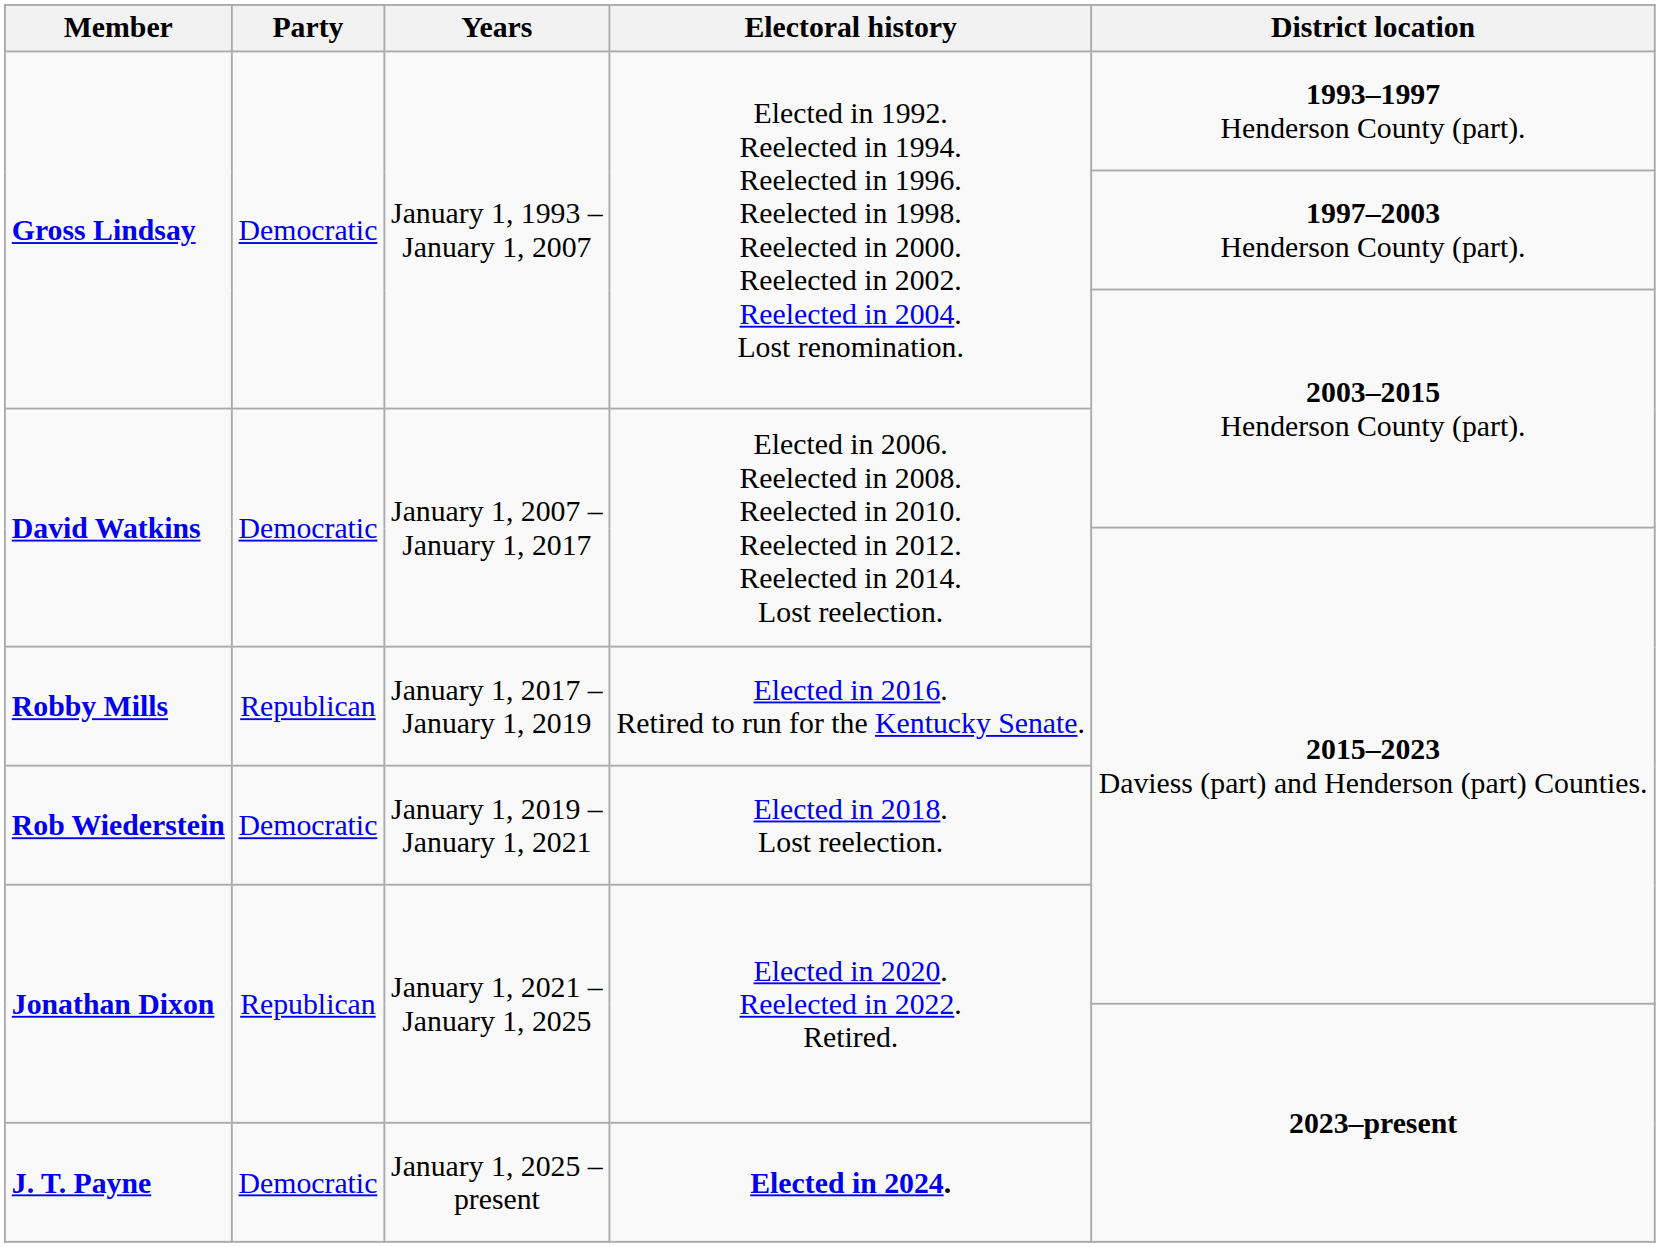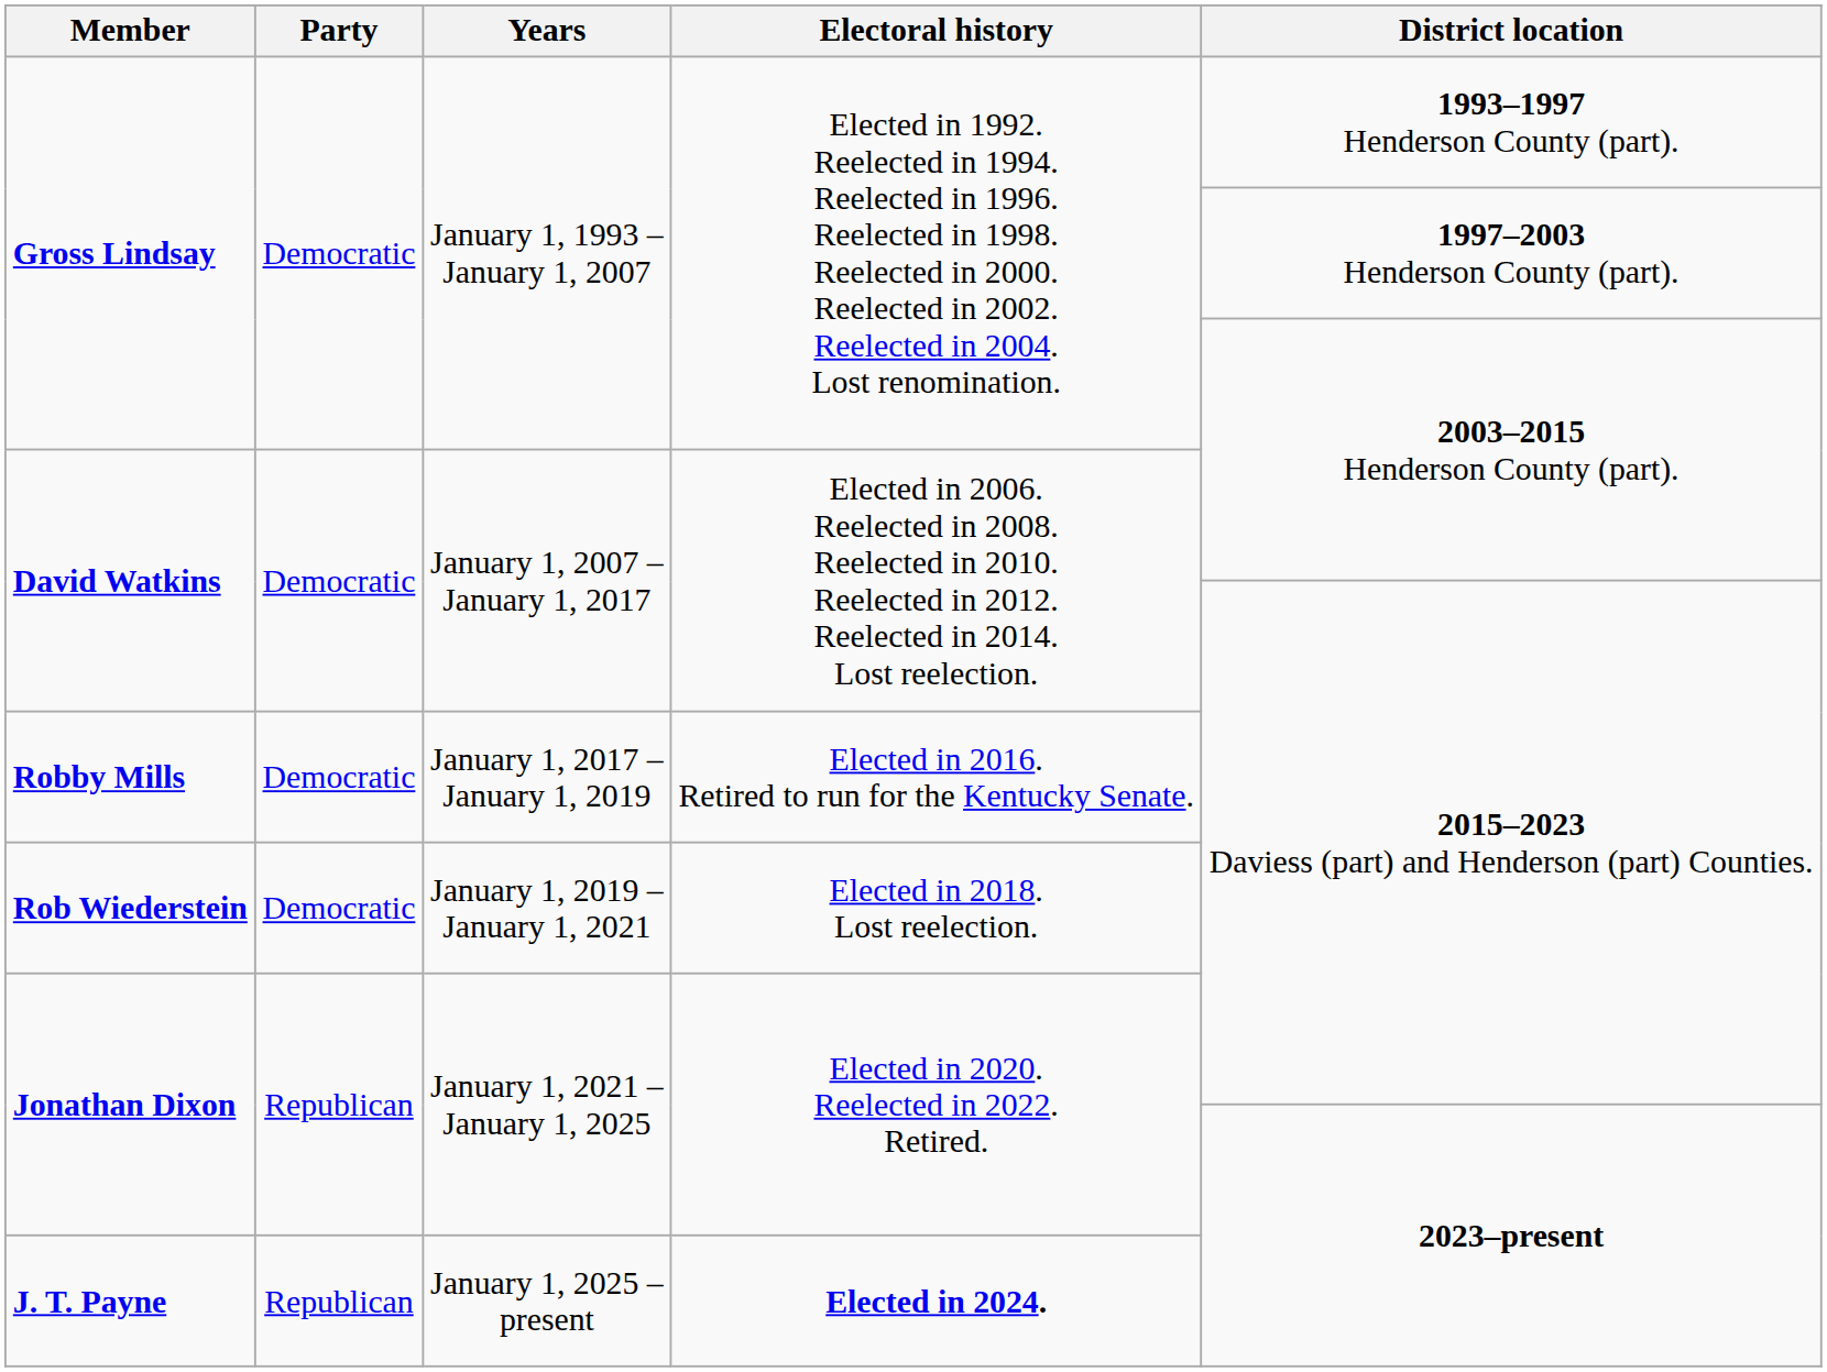 <table class=wikitable style="text-align:center">
 <tr>
 <th>Member</th>
 <th>Party</th>
 <th>Years</th>
 <th>Electoral history</th>
 <th>District location</th>
 </tr>
 <tr style="height:4em">
 <td rowspan=3 align=left><strong><a href='#'>Gross Lindsay</a></strong><br></td>
 <td rowspan=3 ><a href='#'>Democratic</a></td>
 <td rowspan=3 nowrap>January 1, 1993 –<br>January 1, 2007</td>
 <td rowspan=3>Elected in 1992.<br>Reelected in 1994.<br>Reelected in 1996.<br>Reelected in 1998.<br>Reelected in 2000.<br>Reelected in 2002.<br><a href='#'>Reelected in 2004</a>.<br>Lost renomination.</td>
 <td><strong>1993–1997</strong><br>Henderson County (part).</td>
 </tr>
 <tr style="height:4em">
 <td><strong>1997–2003</strong><br>Henderson County (part).</td>
 </tr>
 <tr style="height:4em">
 <td rowspan=2><strong>2003–2015</strong><br>Henderson County (part).</td>
 </tr>
 <tr style="height:4em">
 <td rowspan=2 align=left><strong><a href='#'>David Watkins</a></strong><br></td>
 <td rowspan=2 ><a href='#'>Democratic</a></td>
 <td rowspan=2 nowrap>January 1, 2007 –<br>January 1, 2017</td>
 <td rowspan=2>Elected in 2006.<br>Reelected in 2008.<br>Reelected in 2010.<br>Reelected in 2012.<br>Reelected in 2014.<br>Lost reelection.</td>
 </tr>
 <tr style="height:4em">
 <td rowspan=4><strong>2015–2023</strong><br>Daviess (part) and Henderson (part) Counties.</td>
 </tr>
 <tr style="height:4em">
 <td align=left><strong><a href='#'>Robby Mills</a></strong><br></td>
-<td><a href='#'>Republican</a></td>
+<td><a href='#'>Democratic</a></td>
 <td nowrap>January 1, 2017 –<br>January 1, 2019</td>
 <td><a href='#'>Elected in 2016</a>.<br>Retired to run for the <a href='#'>Kentucky Senate</a>.</td>
 </tr>
 <tr style="height:4em">
 <td align=left><strong><a href='#'>Rob Wiederstein</a></strong><br></td>
 <td><a href='#'>Democratic</a></td>
 <td nowrap>January 1, 2019 –<br>January 1, 2021</td>
 <td><a href='#'>Elected in 2018</a>.<br>Lost reelection.</td>
 </tr>
 <tr style="height:4em">
 <td rowspan=2 align=left><strong><a href='#'>Jonathan Dixon</a></strong><br></td>
 <td rowspan=2 ><a href='#'>Republican</a></td>
 <td rowspan=2 nowrap>January 1, 2021 –<br>January 1, 2025</td>
 <td rowspan=2><a href='#'>Elected in 2020</a>.<br><a href='#'>Reelected in 2022</a>.<br>Retired.</td>
 </tr>
 <tr style="height:4em">
 <td rowspan=2><strong>2023–present</strong><br></td>
 </tr>
 <tr style="height:4em">
 <td align=left><strong><a href='#'>J. T. Payne</a></strong><br></td>
-<td><a href='#'>Democratic</a></td>
+<td><a href='#'>Republican</a></td>
 <td nowrap>January 1, 2025 –<br>present</td>
 <td><strong><a href='#'>Elected in 2024</a>.</strong></td>
 </tr>
 </table>
